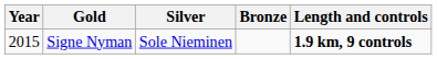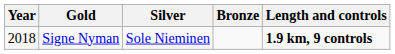 <table class="wikitable">
 <tr>
 <th>Year</th>
 <th>Gold</th>
 <th>Silver</th>
 <th>Bronze</th>
 <th>Length and controls</th>
 </tr>
 <tr>
-<td>2015</td>
+<td>2018</td>
 <td> <a href='#'>Signe Nyman</a></td>
 <td> <a href='#'>Sole Nieminen</a></td>
 <td></td>
 <td><strong>1.9 km, 9 controls</strong></td>
 </tr>
 </table>
